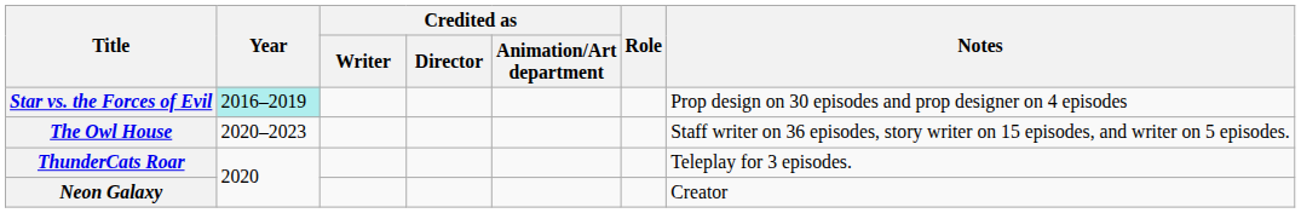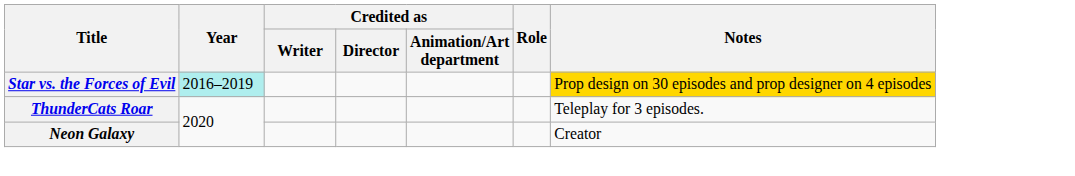 <table class="wikitable plainrowheaders sortable">
 <tr>
 <th rowspan="2">Title</th>
 <th rowspan="2" width="80">Year</th>
 <th colspan="3">Credited as</th>
 <th rowspan="2">Role</th>
 <th rowspan="2">Notes</th>
 </tr>
 <tr>
 <th width="65">Writer</th>
 <th width="65">Director</th>
 <th>Animation/Art<br>department</th>
 </tr>
 <tr>
 <th scope="row"><em><a href='#'>Star vs. the Forces of Evil</a></em></th>
 <td style="background: paleturquoise;">2016–2019</td>
 <td></td>
 <td></td>
 <td></td>
 <td></td>
-<td>Prop design on 30 episodes and prop designer on 4 episodes</td>
-</tr>
-<tr>
-<th scope="row"><em><a href='#'>The Owl House</a></em></th>
-<td>2020–2023</td>
-<td></td>
-<td></td>
-<td></td>
-<td></td>
-<td>Staff writer on 36 episodes, story writer on 15 episodes, and writer on 5 episodes.</td>
+<td style="background: gold;">Prop design on 30 episodes and prop designer on 4 episodes</td>
 </tr>
 <tr>
 <th scope="row"><em><a href='#'>ThunderCats Roar</a></em></th>
 <td rowspan="2">2020</td>
 <td></td>
 <td></td>
 <td></td>
 <td></td>
 <td>Teleplay for 3 episodes.</td>
 </tr>
 <tr>
 <th scope="row"><em>Neon Galaxy</em></th>
 <td></td>
 <td></td>
 <td></td>
 <td></td>
 <td>Creator</td>
 </tr>
 </table>
